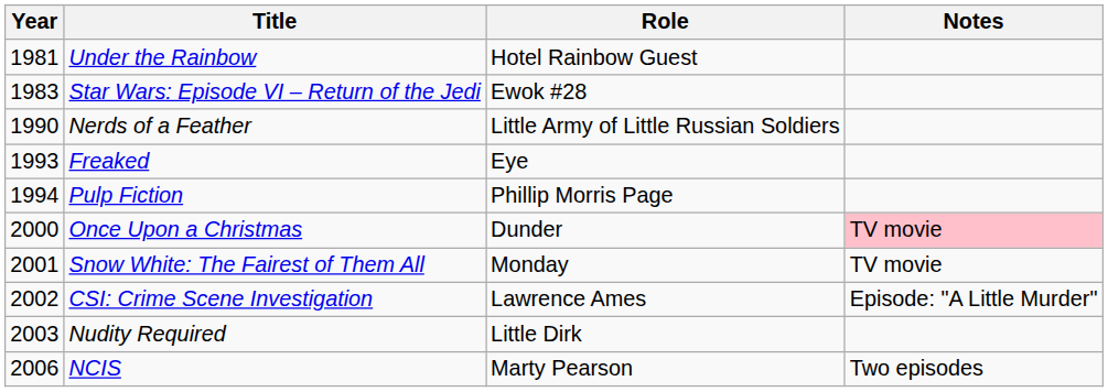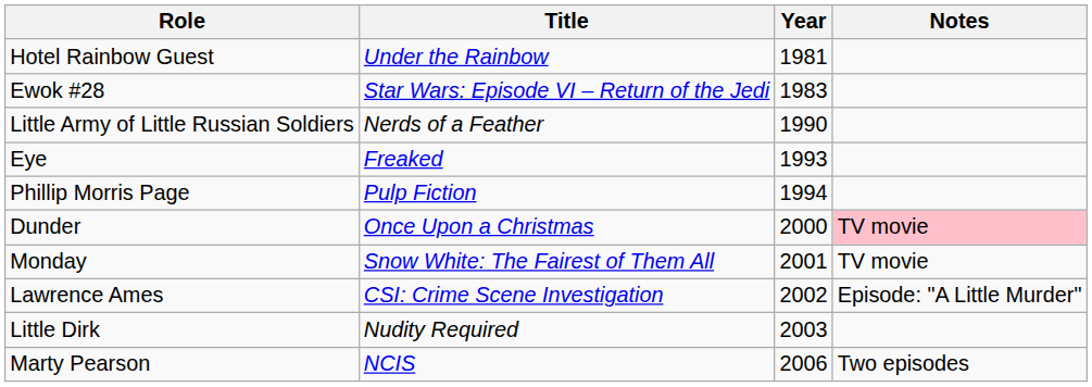 <table class="wikitable sortable">
 <tr>
+<th>Role</th>
+<th>Title</th>
 <th>Year</th>
-<th>Title</th>
-<th>Role</th>
 <th>Notes</th>
 </tr>
 <tr>
+<td>Hotel Rainbow Guest</td>
+<td><em><a href='#'>Under the Rainbow</a></em></td>
 <td>1981</td>
-<td><em><a href='#'>Under the Rainbow</a></em></td>
-<td>Hotel Rainbow Guest</td>
 <td></td>
 </tr>
 <tr>
+<td>Ewok #28</td>
+<td><em><a href='#'>Star Wars: Episode VI – Return of the Jedi</a></em></td>
 <td>1983</td>
-<td><em><a href='#'>Star Wars: Episode VI – Return of the Jedi</a></em></td>
-<td>Ewok #28</td>
 <td></td>
 </tr>
 <tr>
+<td>Little Army of Little Russian Soldiers</td>
+<td><em>Nerds of a Feather</em></td>
 <td>1990</td>
-<td><em>Nerds of a Feather</em></td>
-<td>Little Army of Little Russian Soldiers</td>
 <td></td>
 </tr>
 <tr>
+<td>Eye</td>
+<td><em><a href='#'>Freaked</a></em></td>
 <td>1993</td>
-<td><em><a href='#'>Freaked</a></em></td>
-<td>Eye</td>
 <td></td>
 </tr>
 <tr>
+<td>Phillip Morris Page</td>
+<td><em><a href='#'>Pulp Fiction</a></em></td>
 <td>1994</td>
-<td><em><a href='#'>Pulp Fiction</a></em></td>
-<td>Phillip Morris Page</td>
 <td></td>
 </tr>
 <tr>
+<td>Dunder</td>
+<td><em><a href='#'>Once Upon a Christmas</a></em></td>
 <td>2000</td>
-<td><em><a href='#'>Once Upon a Christmas</a></em></td>
-<td>Dunder</td>
 <td style="background: pink;">TV movie</td>
 </tr>
 <tr>
+<td>Monday</td>
+<td><em><a href='#'>Snow White: The Fairest of Them All</a></em></td>
 <td>2001</td>
-<td><em><a href='#'>Snow White: The Fairest of Them All</a></em></td>
-<td>Monday</td>
 <td>TV movie</td>
 </tr>
 <tr>
+<td>Lawrence Ames</td>
+<td><em><a href='#'>CSI: Crime Scene Investigation</a></em></td>
 <td>2002</td>
-<td><em><a href='#'>CSI: Crime Scene Investigation</a></em></td>
-<td>Lawrence Ames</td>
 <td>Episode: "A Little Murder"</td>
 </tr>
 <tr>
+<td>Little Dirk</td>
+<td><em>Nudity Required</em></td>
 <td>2003</td>
-<td><em>Nudity Required</em></td>
-<td>Little Dirk</td>
 <td></td>
 </tr>
 <tr>
+<td>Marty Pearson</td>
+<td><em><a href='#'>NCIS</a></em></td>
 <td>2006</td>
-<td><em><a href='#'>NCIS</a></em></td>
-<td>Marty Pearson</td>
 <td>Two episodes</td>
 </tr>
 </table>
